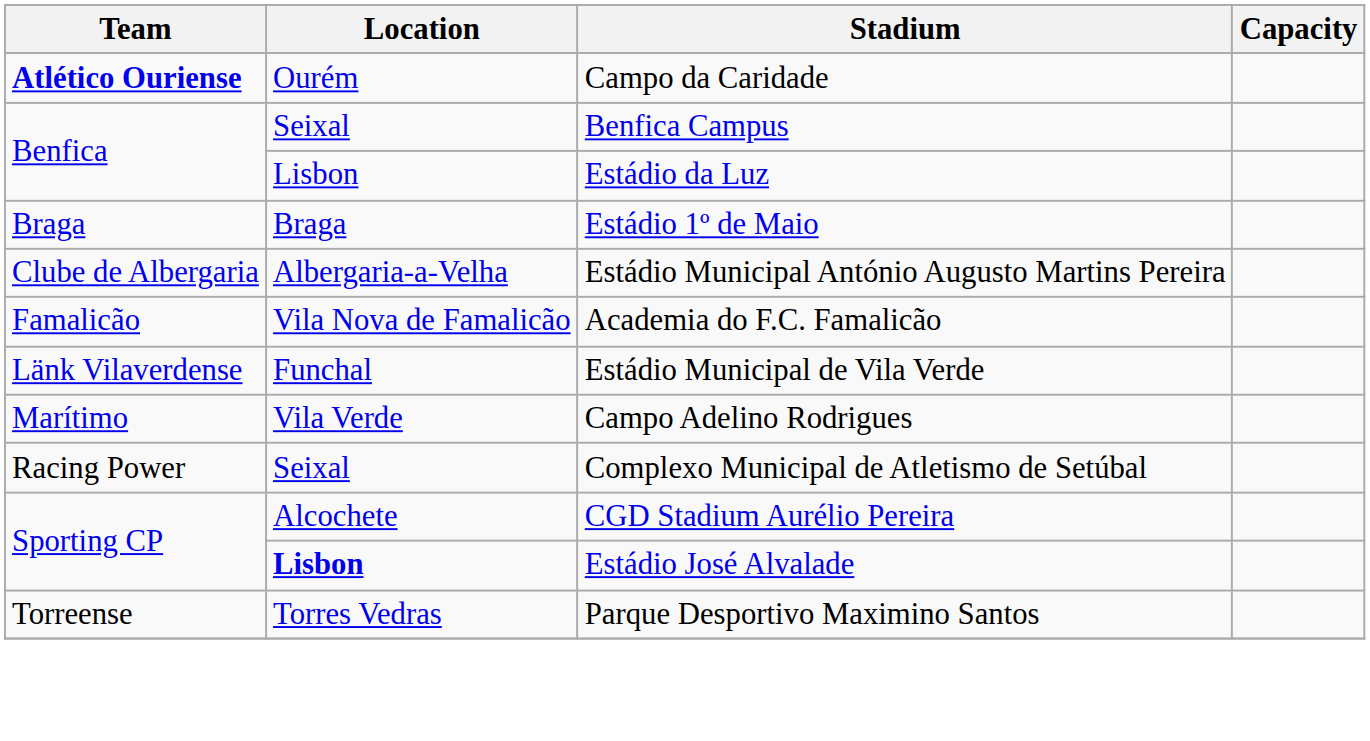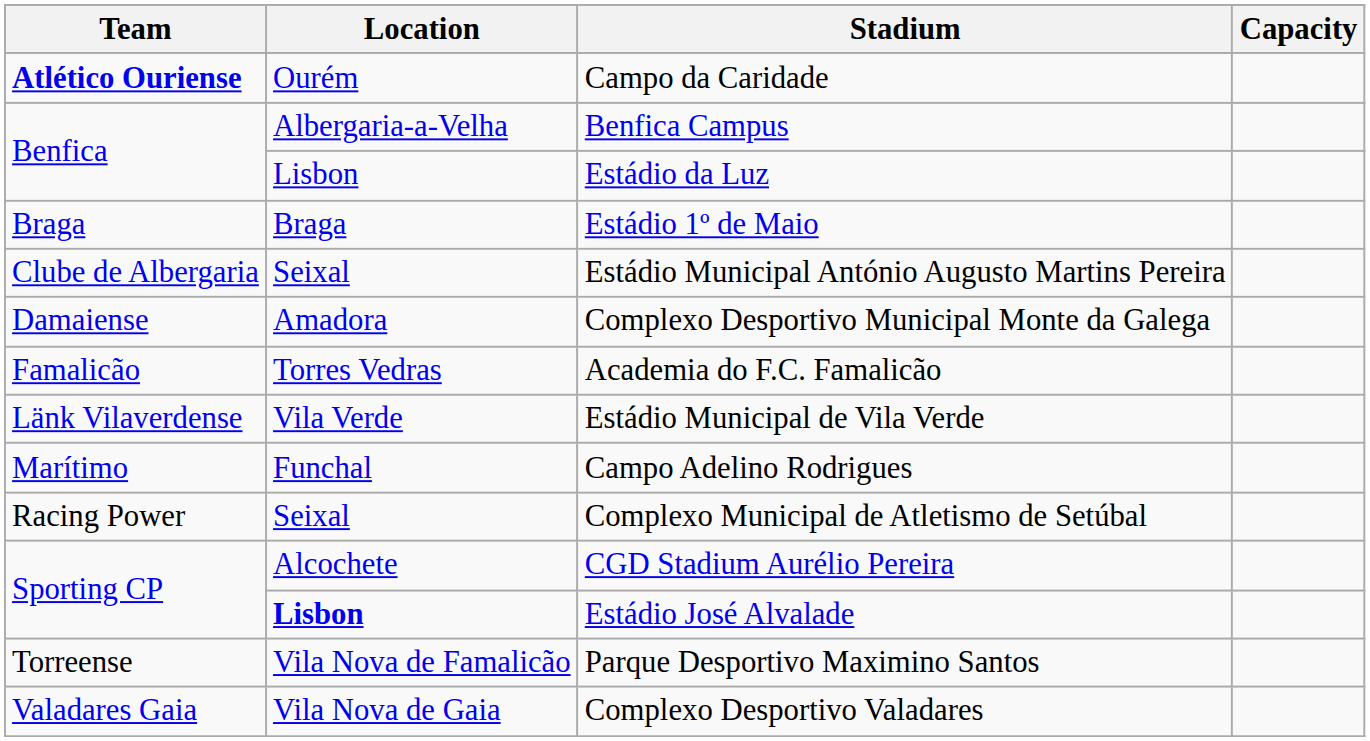 <table class="wikitable sortable" style="text-align: left;">
 <tr>
 <th>Team</th>
 <th>Location</th>
 <th>Stadium</th>
 <th>Capacity</th>
 </tr>
 <tr>
 <td><strong><a href='#'>Atlético Ouriense</a></strong></td>
 <td><a href='#'>Ourém</a></td>
 <td>Campo da Caridade</td>
 <td style="text-align:center"></td>
 </tr>
 <tr>
 <td rowspan="2"><a href='#'>Benfica</a></td>
-<td><a href='#'>Seixal</a></td>
+<td><a href='#'>Albergaria-a-Velha</a></td>
 <td><a href='#'>Benfica Campus</a></td>
 <td style="text-align:center"></td>
 </tr>
 <tr>
 <td><a href='#'>Lisbon</a></td>
 <td><a href='#'>Estádio da Luz</a></td>
 <td style="text-align:center"></td>
 </tr>
 <tr>
 <td><a href='#'>Braga</a></td>
 <td><a href='#'>Braga</a></td>
 <td><a href='#'>Estádio 1º de Maio</a></td>
 <td style="text-align:center"></td>
 </tr>
 <tr>
 <td><a href='#'>Clube de Albergaria</a></td>
-<td><a href='#'>Albergaria-a-Velha</a></td>
+<td><a href='#'>Seixal</a></td>
 <td>Estádio Municipal António Augusto Martins Pereira</td>
 <td style="text-align:center"></td>
 </tr>
 <tr>
+<td><a href='#'>Damaiense</a></td>
+<td><a href='#'>Amadora</a></td>
+<td>Complexo Desportivo Municipal Monte da Galega</td>
+<td style="text-align:center"></td>
+</tr>
+<tr>
 <td><a href='#'>Famalicão</a></td>
-<td><a href='#'>Vila Nova de Famalicão</a></td>
+<td><a href='#'>Torres Vedras</a></td>
 <td>Academia do F.C. Famalicão</td>
 <td style="text-align:center"></td>
 </tr>
 <tr>
 <td><a href='#'>Länk Vilaverdense</a></td>
-<td><a href='#'>Funchal</a></td>
+<td><a href='#'>Vila Verde</a></td>
 <td>Estádio Municipal de Vila Verde</td>
 <td style="text-align:center"></td>
 </tr>
 <tr>
 <td><a href='#'>Marítimo</a></td>
-<td><a href='#'>Vila Verde</a></td>
+<td><a href='#'>Funchal</a></td>
 <td>Campo Adelino Rodrigues</td>
 <td style="text-align:center"></td>
 </tr>
 <tr>
 <td>Racing Power</td>
 <td><a href='#'>Seixal</a></td>
 <td>Complexo Municipal de Atletismo de Setúbal</td>
 <td style="text-align:center"></td>
 </tr>
 <tr>
 <td rowspan="2"><a href='#'>Sporting CP</a></td>
 <td><a href='#'>Alcochete</a></td>
 <td><a href='#'>CGD Stadium Aurélio Pereira</a></td>
 <td style="text-align:center"></td>
 </tr>
 <tr>
 <td><strong><a href='#'>Lisbon</a></strong></td>
 <td><a href='#'>Estádio José Alvalade</a></td>
 <td style="text-align:center"></td>
 </tr>
 <tr>
 <td>Torreense</td>
-<td><a href='#'>Torres Vedras</a></td>
+<td><a href='#'>Vila Nova de Famalicão</a></td>
 <td>Parque Desportivo Maximino Santos</td>
+<td style="text-align:center"></td>
+</tr>
+<tr>
+<td><a href='#'>Valadares Gaia</a></td>
+<td><a href='#'>Vila Nova de Gaia</a></td>
+<td>Complexo Desportivo Valadares</td>
 <td style="text-align:center"></td>
 </tr>
 <tr>
 </tr>
 </table>
